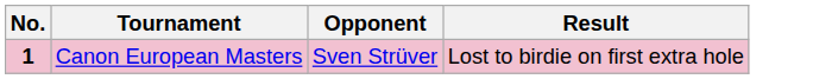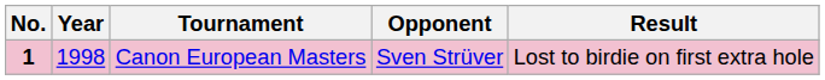 <table class="wikitable" style="font-size:95%;">
 <tr>
 <th>No.</th>
+<th>Year</th>
 <th>Tournament</th>
 <th>Opponent</th>
 <th>Result</th>
 </tr>
 <tr style="background:#F2C1D1;">
 <td align=center><strong>1</strong></td>
+<td><a href='#'>1998</a></td>
 <td><a href='#'>Canon European Masters</a></td>
 <td> <a href='#'>Sven Strüver</a></td>
 <td>Lost to birdie on first extra hole</td>
 </tr>
 </table>
